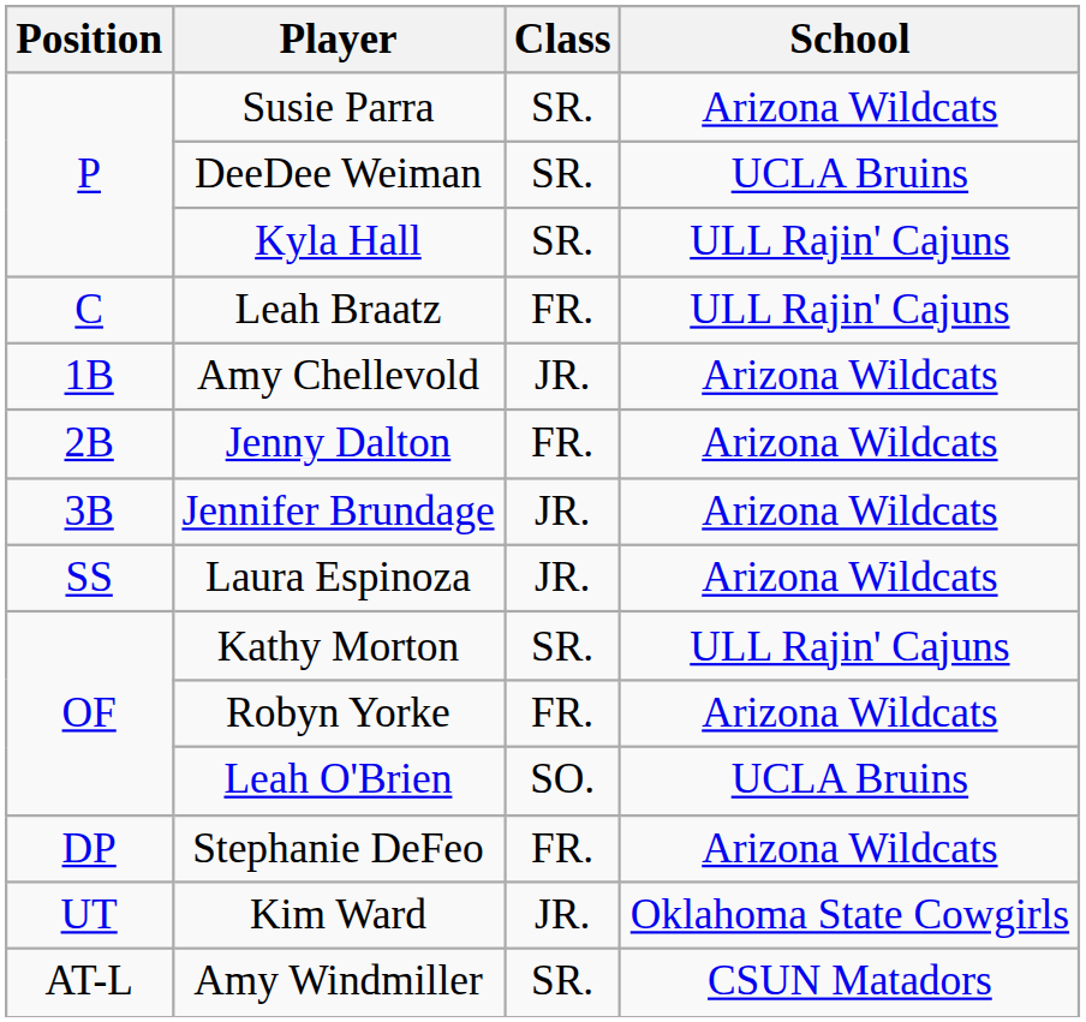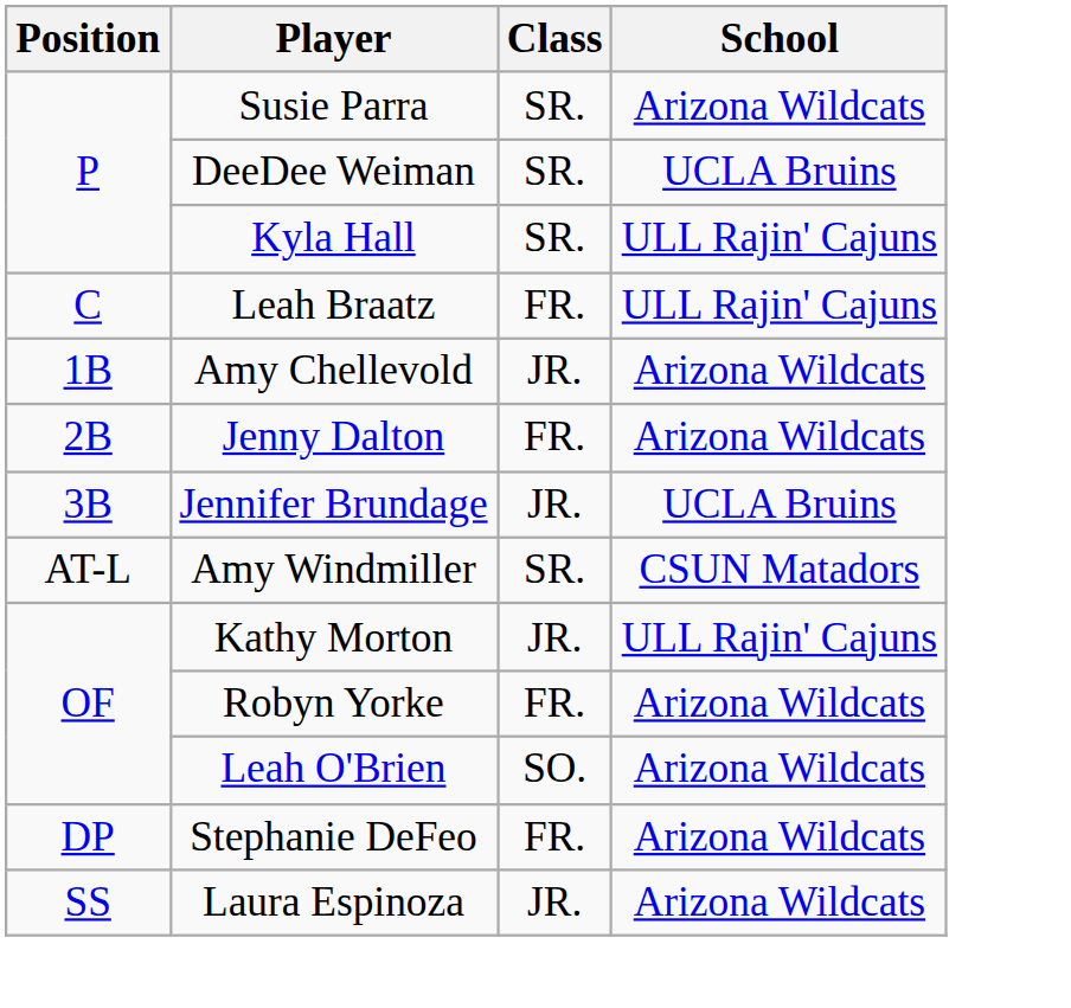 <table class="wikitable">
 <tr>
 <th>Position</th>
 <th>Player</th>
 <th>Class</th>
 <th>School</th>
 </tr>
 <tr align=center>
 <td rowspan=3><a href='#'>P</a></td>
 <td>Susie Parra</td>
 <td>SR.</td>
 <td><a href='#'>Arizona Wildcats</a></td>
 </tr>
 <tr align=center>
 <td>DeeDee Weiman</td>
 <td>SR.</td>
 <td><a href='#'>UCLA Bruins</a></td>
 </tr>
 <tr align=center>
 <td><a href='#'>Kyla Hall</a></td>
 <td>SR.</td>
 <td><a href='#'>ULL Rajin' Cajuns</a></td>
 </tr>
 <tr align=center>
 <td rowspan=1><a href='#'>C</a></td>
 <td>Leah Braatz</td>
 <td>FR.</td>
 <td><a href='#'>ULL Rajin' Cajuns</a></td>
 </tr>
 <tr align=center>
 <td rowspan=1><a href='#'>1B</a></td>
 <td>Amy Chellevold</td>
 <td>JR.</td>
 <td><a href='#'>Arizona Wildcats</a></td>
 </tr>
 <tr align=center>
 <td rowspan=1><a href='#'>2B</a></td>
 <td><a href='#'>Jenny Dalton</a></td>
 <td>FR.</td>
 <td><a href='#'>Arizona Wildcats</a></td>
 </tr>
 <tr align=center>
 <td rowspan=1><a href='#'>3B</a></td>
 <td><a href='#'>Jennifer Brundage</a></td>
 <td>JR.</td>
-<td><a href='#'>Arizona Wildcats</a></td>
+<td><a href='#'>UCLA Bruins</a></td>
 </tr>
 <tr align=center>
-<td rowspan=1><a href='#'>SS</a></td>
-<td>Laura Espinoza</td>
-<td>JR.</td>
-<td><a href='#'>Arizona Wildcats</a></td>
+<td rowspan=1>AT-L</td>
+<td>Amy Windmiller</td>
+<td>SR.</td>
+<td><a href='#'>CSUN Matadors</a></td>
 </tr>
 <tr align=center>
 <td rowspan=3><a href='#'>OF</a></td>
 <td>Kathy Morton</td>
-<td>SR.</td>
+<td>JR.</td>
 <td><a href='#'>ULL Rajin' Cajuns</a></td>
 </tr>
 <tr align=center>
 <td>Robyn Yorke</td>
 <td>FR.</td>
 <td><a href='#'>Arizona Wildcats</a></td>
 </tr>
 <tr align=center>
 <td><a href='#'>Leah O'Brien</a></td>
 <td>SO.</td>
-<td><a href='#'>UCLA Bruins</a></td>
+<td><a href='#'>Arizona Wildcats</a></td>
 </tr>
 <tr align=center>
 <td rowspan=1><a href='#'>DP</a></td>
 <td>Stephanie DeFeo</td>
 <td>FR.</td>
 <td><a href='#'>Arizona Wildcats</a></td>
 </tr>
 <tr align=center>
-<td rowspan=1><a href='#'>UT</a></td>
-<td>Kim Ward</td>
+<td rowspan=1><a href='#'>SS</a></td>
+<td>Laura Espinoza</td>
 <td>JR.</td>
-<td><a href='#'>Oklahoma State Cowgirls</a></td>
-</tr>
-<tr align=center>
-<td rowspan=1>AT-L</td>
-<td>Amy Windmiller</td>
-<td>SR.</td>
-<td><a href='#'>CSUN Matadors</a></td>
+<td><a href='#'>Arizona Wildcats</a></td>
 </tr>
 </table>
